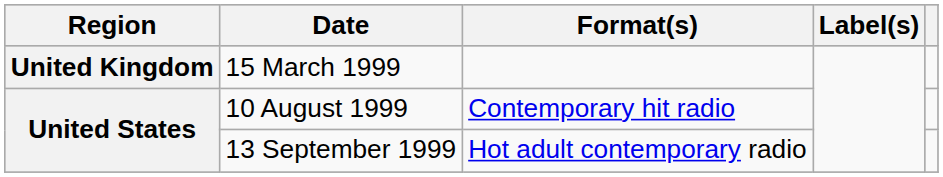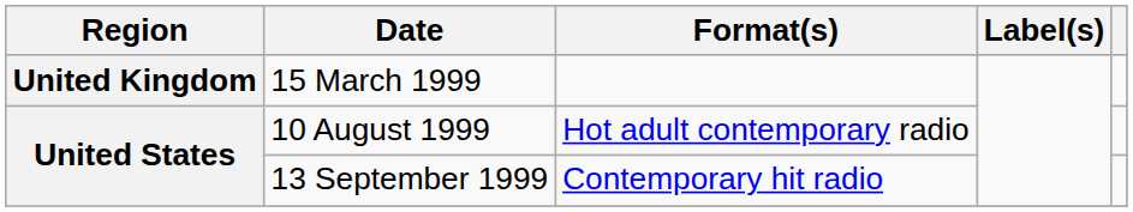 <table class="wikitable plainrowheaders">
 <tr>
 <th scope="col">Region</th>
 <th scope="col">Date</th>
 <th scope="col">Format(s)</th>
 <th scope="col">Label(s)</th>
 <th scope="col"></th>
 </tr>
 <tr>
 <th scope="row">United Kingdom</th>
 <td>15 March 1999</td>
 <td></td>
 <td rowspan="3"></td>
 <td></td>
 </tr>
 <tr>
 <th scope="row" rowspan="2">United States</th>
 <td>10 August 1999</td>
-<td><a href='#'>Contemporary hit radio</a></td>
+<td><a href='#'>Hot adult contemporary</a> radio</td>
 <td></td>
 </tr>
 <tr>
 <td>13 September 1999</td>
-<td><a href='#'>Hot adult contemporary</a> radio</td>
+<td><a href='#'>Contemporary hit radio</a></td>
 <td></td>
 </tr>
 </table>
